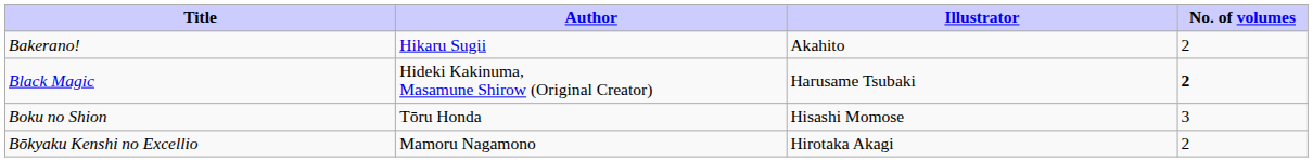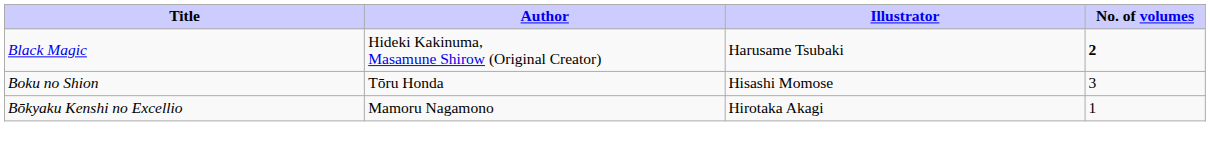 <table class="wikitable" style="width: 98%;">
 <tr>
 <th width=30% style="background:#ccf;">Title</th>
 <th width=30% style="background:#ccf;"><a href='#'>Author</a></th>
 <th width=30% style="background:#ccf;"><a href='#'>Illustrator</a></th>
 <th width=10% style="background:#ccf;">No. of <a href='#'>volumes</a></th>
-</tr>
-<tr>
-<td><em>Bakerano!</em></td>
-<td><a href='#'>Hikaru Sugii</a></td>
-<td>Akahito</td>
-<td>2</td>
 </tr>
 <tr>
 <td><em><a href='#'>Black Magic</a></em></td>
 <td>Hideki Kakinuma,<br><a href='#'>Masamune Shirow</a> (Original Creator)</td>
 <td>Harusame Tsubaki</td>
 <td><strong>2</strong></td>
 </tr>
 <tr>
 <td><em>Boku no Shion</em></td>
 <td>Tōru Honda</td>
 <td>Hisashi Momose</td>
 <td>3</td>
 </tr>
 <tr>
 <td><em>Bōkyaku Kenshi no Excellio</em></td>
 <td>Mamoru Nagamono</td>
 <td>Hirotaka Akagi</td>
-<td>2</td>
+<td>1</td>
 </tr>
 </table>
